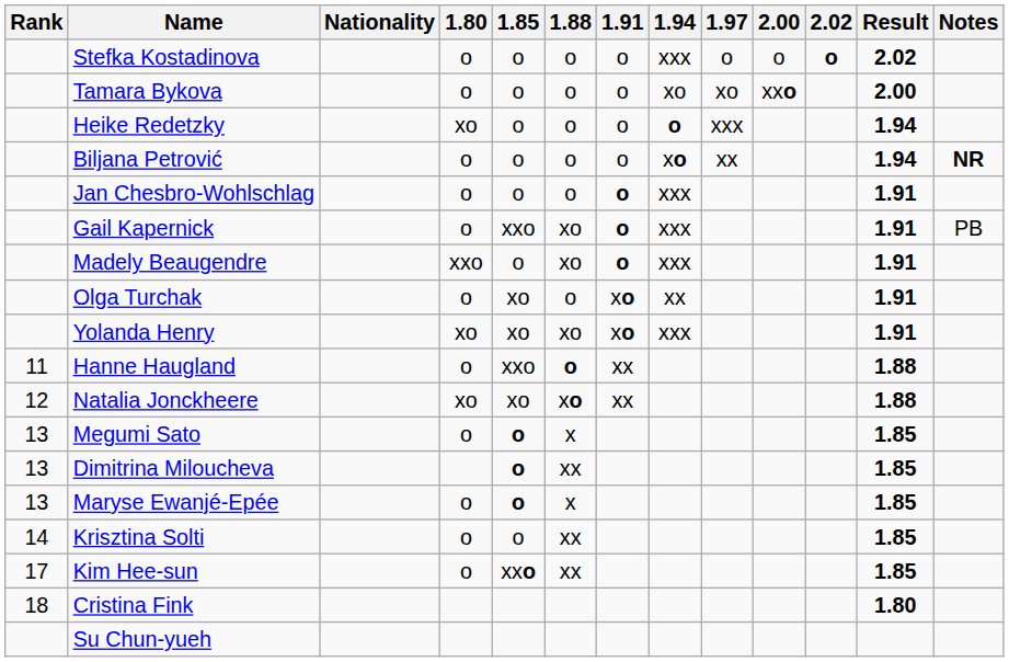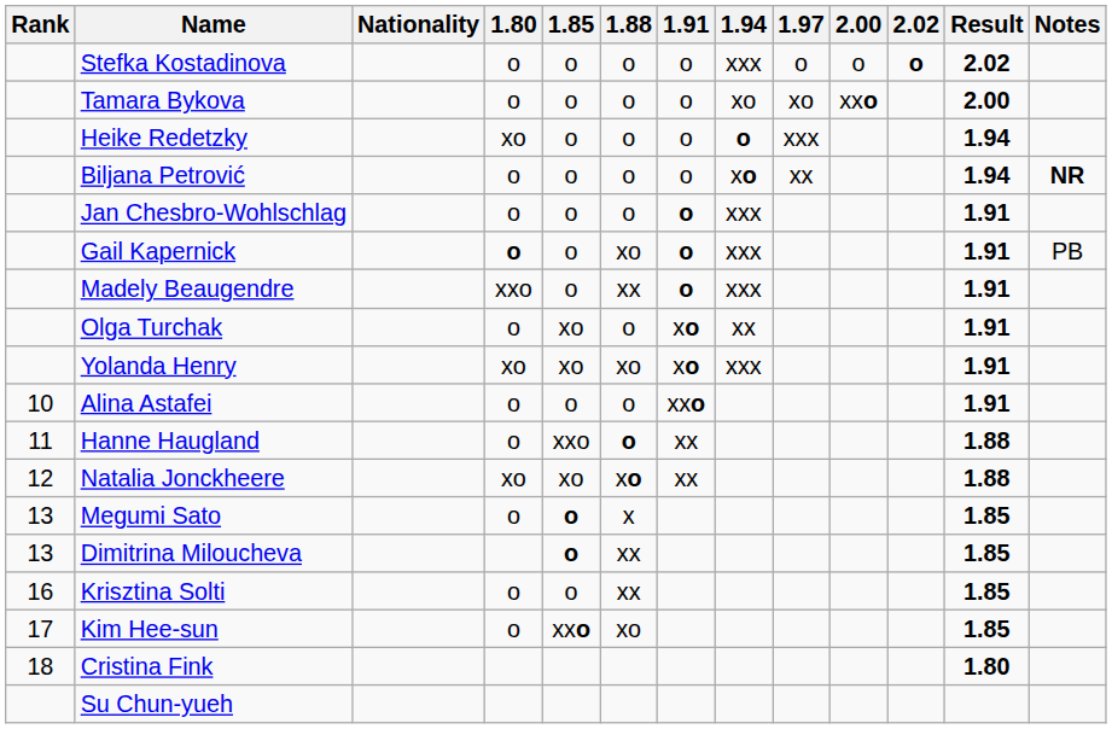 <table class="wikitable sortable" style="text-align:center;font-size:95%">
 <tr>
 <th>Rank</th>
 <th>Name</th>
 <th>Nationality</th>
 <th>1.80</th>
 <th>1.85</th>
 <th>1.88</th>
 <th>1.91</th>
 <th>1.94</th>
 <th>1.97</th>
 <th>2.00</th>
 <th>2.02</th>
 <th>Result</th>
 <th>Notes</th>
 </tr>
 <tr>
 <td></td>
 <td align="left"><a href='#'>Stefka Kostadinova</a></td>
 <td align=left></td>
 <td>o</td>
 <td>o</td>
 <td>o</td>
 <td>o</td>
 <td>xxx</td>
 <td>o</td>
 <td>o</td>
 <td><strong>o</strong></td>
 <td><strong>2.02</strong></td>
 <td></td>
 </tr>
 <tr>
 <td></td>
 <td align="left"><a href='#'>Tamara Bykova</a></td>
 <td align=left></td>
 <td>o</td>
 <td>o</td>
 <td>o</td>
 <td>o</td>
 <td>xo</td>
 <td>xo</td>
 <td>xx<strong>o</strong></td>
 <td></td>
 <td><strong>2.00</strong></td>
 <td></td>
 </tr>
 <tr>
 <td></td>
 <td align="left"><a href='#'>Heike Redetzky</a></td>
 <td align=left></td>
 <td>xo</td>
 <td>o</td>
 <td>o</td>
 <td>o</td>
 <td><strong>o</strong></td>
 <td>xxx</td>
 <td></td>
 <td></td>
 <td><strong>1.94</strong></td>
 <td></td>
 </tr>
 <tr>
 <td></td>
 <td align="left"><a href='#'>Biljana Petrović</a></td>
 <td align=left></td>
 <td>o</td>
 <td>o</td>
 <td>o</td>
 <td>o</td>
 <td>x<strong>o</strong></td>
 <td>xx</td>
 <td></td>
 <td></td>
 <td><strong>1.94</strong></td>
 <td><strong>NR</strong></td>
 </tr>
 <tr>
 <td></td>
 <td align="left"><a href='#'>Jan Chesbro-Wohlschlag</a></td>
 <td align=left></td>
 <td>o</td>
 <td>o</td>
 <td>o</td>
 <td><strong>o</strong></td>
 <td>xxx</td>
 <td></td>
 <td></td>
 <td></td>
 <td><strong>1.91</strong></td>
 <td></td>
 </tr>
 <tr>
 <td></td>
 <td align="left"><a href='#'>Gail Kapernick</a></td>
 <td align=left></td>
+<td><strong>o</strong></td>
 <td>o</td>
-<td>xxo</td>
 <td>xo</td>
 <td><strong>o</strong></td>
 <td>xxx</td>
 <td></td>
 <td></td>
 <td></td>
 <td><strong>1.91</strong></td>
 <td>PB</td>
 </tr>
 <tr>
 <td></td>
 <td align="left"><a href='#'>Madely Beaugendre</a></td>
 <td align=left></td>
 <td>xxo</td>
 <td>o</td>
-<td>xo</td>
+<td>xx</td>
 <td><strong>o</strong></td>
 <td>xxx</td>
 <td></td>
 <td></td>
 <td></td>
 <td><strong>1.91</strong></td>
 <td></td>
 </tr>
 <tr>
 <td></td>
 <td align="left"><a href='#'>Olga Turchak</a></td>
 <td align=left></td>
 <td>o</td>
 <td>xo</td>
 <td>o</td>
 <td>x<strong>o</strong></td>
 <td>xx</td>
 <td></td>
 <td></td>
 <td></td>
 <td><strong>1.91</strong></td>
 <td></td>
 </tr>
 <tr>
 <td></td>
 <td align="left"><a href='#'>Yolanda Henry</a></td>
 <td align=left></td>
 <td>xo</td>
 <td>xo</td>
 <td>xo</td>
 <td>x<strong>o</strong></td>
 <td>xxx</td>
+<td></td>
+<td></td>
+<td></td>
+<td><strong>1.91</strong></td>
+<td></td>
+</tr>
+<tr>
+<td>10</td>
+<td align="left"><a href='#'>Alina Astafei</a></td>
+<td align=left></td>
+<td>o</td>
+<td>o</td>
+<td>o</td>
+<td>xx<strong>o</strong></td>
+<td></td>
 <td></td>
 <td></td>
 <td></td>
 <td><strong>1.91</strong></td>
 <td></td>
 </tr>
 <tr>
 <td>11</td>
 <td align="left"><a href='#'>Hanne Haugland</a></td>
 <td align=left></td>
 <td>o</td>
 <td>xxo</td>
 <td><strong>o</strong></td>
 <td>xx</td>
 <td></td>
 <td></td>
 <td></td>
 <td></td>
 <td><strong>1.88</strong></td>
 <td></td>
 </tr>
 <tr>
 <td>12</td>
 <td align="left"><a href='#'>Natalia Jonckheere</a></td>
 <td align=left></td>
 <td>xo</td>
 <td>xo</td>
 <td>x<strong>o</strong></td>
 <td>xx</td>
 <td></td>
 <td></td>
 <td></td>
 <td></td>
 <td><strong>1.88</strong></td>
 <td></td>
 </tr>
 <tr>
 <td>13</td>
 <td align="left"><a href='#'>Megumi Sato</a></td>
 <td align=left></td>
 <td>o</td>
 <td><strong>o</strong></td>
 <td>x</td>
 <td></td>
 <td></td>
 <td></td>
 <td></td>
 <td></td>
 <td><strong>1.85</strong></td>
 <td></td>
 </tr>
 <tr>
 <td>13</td>
 <td align="left"><a href='#'>Dimitrina Miloucheva</a></td>
 <td align=left></td>
 <td></td>
 <td><strong>o</strong></td>
 <td>xx</td>
 <td></td>
 <td></td>
 <td></td>
 <td></td>
 <td></td>
 <td><strong>1.85</strong></td>
 <td></td>
 </tr>
 <tr>
-<td>13</td>
-<td align="left"><a href='#'>Maryse Ewanjé-Epée</a></td>
-<td align=left></td>
-<td>o</td>
-<td><strong>o</strong></td>
-<td>x</td>
-<td></td>
-<td></td>
-<td></td>
-<td></td>
-<td></td>
-<td><strong>1.85</strong></td>
-<td></td>
-</tr>
-<tr>
-<td>14</td>
+<td>16</td>
 <td align="left"><a href='#'>Krisztina Solti</a></td>
 <td align=left></td>
 <td>o</td>
 <td>o</td>
 <td>xx</td>
 <td></td>
 <td></td>
 <td></td>
 <td></td>
 <td></td>
 <td><strong>1.85</strong></td>
 <td></td>
 </tr>
 <tr>
 <td>17</td>
 <td align="left"><a href='#'>Kim Hee-sun</a></td>
 <td align=left></td>
 <td>o</td>
 <td>xx<strong>o</strong></td>
-<td>xx</td>
+<td>xo</td>
 <td></td>
 <td></td>
 <td></td>
 <td></td>
 <td></td>
 <td><strong>1.85</strong></td>
 <td></td>
 </tr>
 <tr>
 <td>18</td>
 <td align="left"><a href='#'>Cristina Fink</a></td>
 <td align=left></td>
 <td></td>
 <td></td>
 <td></td>
 <td></td>
 <td></td>
 <td></td>
 <td></td>
 <td></td>
 <td><strong>1.80</strong></td>
 <td></td>
 </tr>
 <tr>
 <td></td>
 <td align="left"><a href='#'>Su Chun-yueh</a></td>
 <td align=left></td>
 <td></td>
 <td></td>
 <td></td>
 <td></td>
 <td></td>
 <td></td>
 <td></td>
 <td></td>
 <td><strong></strong></td>
 <td></td>
 </tr>
 </table>
